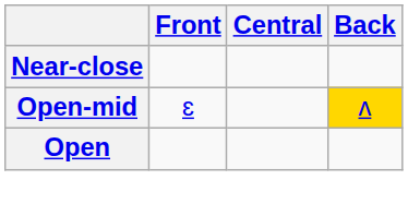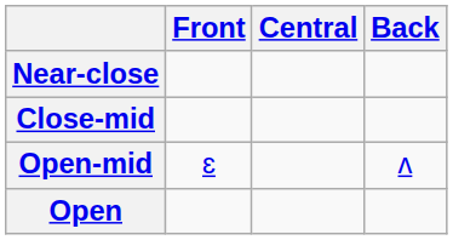 <table class="wikitable" style="text-align:center">
 <tr>
 <th></th>
 <th><a href='#'>Front</a></th>
 <th><a href='#'>Central</a></th>
 <th><a href='#'>Back</a></th>
 </tr>
 <tr>
 <th><a href='#'>Near-close</a></th>
 <td> </td>
 <td></td>
 <td></td>
 </tr>
 <tr>
+<th><a href='#'>Close-mid</a></th>
+<td></td>
+<td></td>
+<td> </td>
+</tr>
+<tr>
 <th><a href='#'>Open-mid</a></th>
 <td><a href='#'>ɛ</a> </td>
 <td></td>
-<td style="background: gold;"><a href='#'>ʌ</a> </td>
+<td><a href='#'>ʌ</a> </td>
 </tr>
 <tr>
 <th><a href='#'>Open</a></th>
 <td></td>
 <td></td>
 <td> </td>
 </tr>
 </table>
